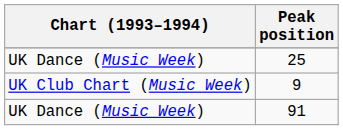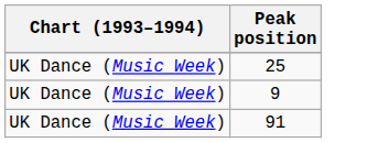 <table class="wikitable sortable">
 <tr>
 <th>Chart (1993–1994)</th>
 <th>Peak<br>position</th>
 </tr>
 <tr>
 </tr>
 <tr>
 </tr>
 <tr>
 </tr>
 <tr>
 <td>UK Dance (<em><a href='#'>Music Week</a></em>) </td>
 <td align="center">25</td>
 </tr>
 <tr>
-<td><a href='#'>UK Club Chart</a> (<em><a href='#'>Music Week</a></em>)</td>
+<td>UK Dance (<em><a href='#'>Music Week</a></em>) </td>
 <td align="center">9</td>
 </tr>
 <tr>
 <td>UK Dance (<em><a href='#'>Music Week</a></em>) </td>
 <td align="center">91</td>
 </tr>
 </table>
